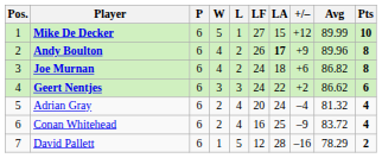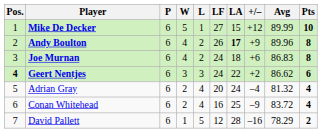 <table class="wikitable" style="text-align:center; margin: 1em auto 1em auto, align:left">
 <tr>
 <th width=20>Pos.</th>
 <th width=212>Player</th>
 <th width=20>P</th>
 <th width=20>W</th>
 <th width=20>L</th>
 <th width=20>LF</th>
 <th width=20>LA</th>
 <th width=25>+/–</th>
 <th width=50>Avg</th>
 <th width=20>Pts</th>
 </tr>
 <tr style="background:#D0F0C0;">
 <td>1</td>
 <td align=left> <strong><a href='#'>Mike De Decker</a></strong></td>
 <td>6</td>
 <td>5</td>
 <td>1</td>
 <td>27</td>
 <td>15</td>
 <td>+12</td>
 <td>89.99</td>
 <td><strong>10</strong></td>
 </tr>
 <tr style="background:#D0F0C0;">
 <td>2</td>
 <td align=left> <strong><a href='#'>Andy Boulton</a></strong></td>
 <td>6</td>
 <td>4</td>
 <td>2</td>
 <td>26</td>
 <td><strong>17</strong></td>
 <td>+9</td>
 <td>89.96</td>
 <td><strong>8</strong></td>
 </tr>
 <tr style="background:#D0F0C0;">
 <td>3</td>
 <td align=left> <strong><a href='#'>Joe Murnan</a></strong></td>
 <td>6</td>
 <td>4</td>
 <td>2</td>
 <td>24</td>
 <td>18</td>
 <td>+6</td>
-<td>86.82</td>
+<td>86.83</td>
 <td><strong>8</strong></td>
 </tr>
 <tr style="background:#D0F0C0;">
-<td>4</td>
+<td><strong>4</strong></td>
 <td align=left> <strong><a href='#'>Geert Nentjes</a></strong></td>
 <td>6</td>
 <td>3</td>
 <td>3</td>
 <td>24</td>
 <td>22</td>
 <td>+2</td>
 <td>86.62</td>
 <td><strong>6</strong></td>
 </tr>
 <tr style=>
 <td>5</td>
 <td align=left> <a href='#'>Adrian Gray</a></td>
 <td>6</td>
 <td>2</td>
 <td>4</td>
 <td>20</td>
 <td>24</td>
 <td>–4</td>
 <td>81.32</td>
 <td><strong>4</strong></td>
 </tr>
 <tr style=>
 <td>6</td>
 <td align=left> <a href='#'>Conan Whitehead</a></td>
 <td>6</td>
 <td>2</td>
 <td>4</td>
 <td>16</td>
 <td>25</td>
 <td>–9</td>
 <td>83.72</td>
 <td><strong>4</strong></td>
 </tr>
 <tr style=>
 <td>7</td>
 <td align=left> <a href='#'>David Pallett</a></td>
 <td>6</td>
 <td>1</td>
 <td>5</td>
 <td>12</td>
 <td>28</td>
 <td>–16</td>
 <td>78.29</td>
 <td><strong>2</strong></td>
 </tr>
 </table>
